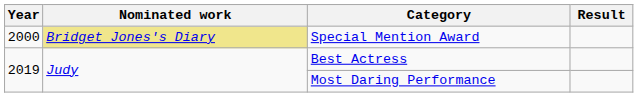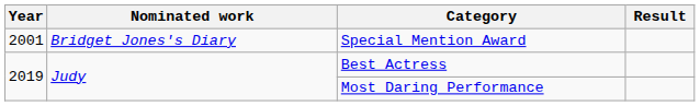 <table class="wikitable sortable">
 <tr>
 <th scope="col" style="width:1em;">Year</th>
 <th scope="col" style="width:39em;">Nominated work</th>
 <th scope="col" style="width:37em;">Category</th>
 <th scope="col" style="width:5em;">Result</th>
 </tr>
 <tr>
-<td>2000</td>
-<td style="background: khaki;"><em><a href='#'>Bridget Jones's Diary</a></em></td>
+<td>2001</td>
+<td><em><a href='#'>Bridget Jones's Diary</a></em></td>
 <td><a href='#'>Special Mention Award</a></td>
 <td></td>
 </tr>
 <tr>
 <td Rowspan=2>2019</td>
 <td Rowspan=2><em><a href='#'>Judy</a></em></td>
 <td><a href='#'>Best Actress</a></td>
 <td></td>
 </tr>
 <tr>
 <td><a href='#'>Most Daring Performance</a></td>
 <td></td>
 </tr>
 </table>
